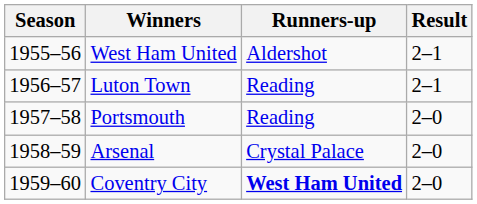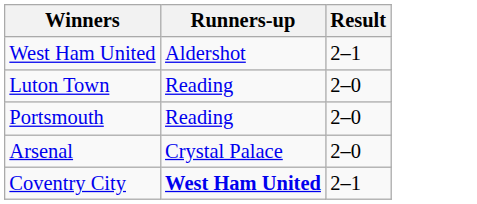 <table class="wikitable">
 <tr>
-<th>Season</th>
 <th>Winners</th>
 <th>Runners-up</th>
 <th>Result</th>
 </tr>
 <tr>
-<td>1955–56</td>
 <td><a href='#'>West Ham United</a></td>
 <td><a href='#'>Aldershot</a></td>
 <td>2–1</td>
 </tr>
 <tr>
-<td>1956–57</td>
 <td><a href='#'>Luton Town</a></td>
 <td><a href='#'>Reading</a></td>
-<td>2–1</td>
+<td>2–0</td>
 </tr>
 <tr>
-<td>1957–58</td>
 <td><a href='#'>Portsmouth</a></td>
 <td><a href='#'>Reading</a></td>
 <td>2–0</td>
 </tr>
 <tr>
-<td>1958–59</td>
 <td><a href='#'>Arsenal</a></td>
 <td><a href='#'>Crystal Palace</a></td>
 <td>2–0</td>
 </tr>
 <tr>
-<td>1959–60</td>
 <td><a href='#'>Coventry City</a></td>
 <td><strong><a href='#'>West Ham United</a></strong></td>
-<td>2–0</td>
+<td>2–1</td>
 </tr>
 </table>
